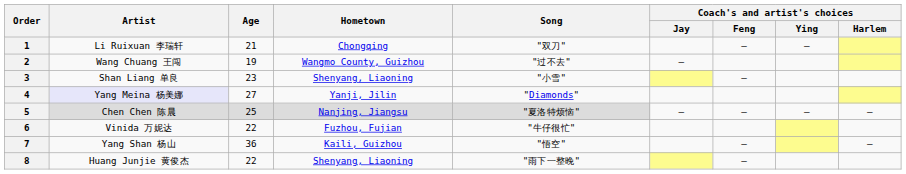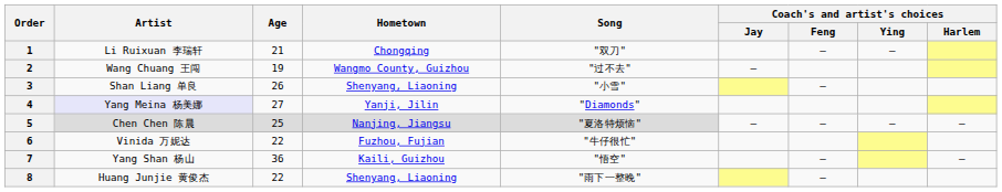 <table class="wikitable" style="text-align:center; line-height:17px; width:100%;">
 <tr>
 <th scope="col" rowspan="2" style="width:05%;">Order</th>
 <th scope="col" rowspan="2" style="width:20%;">Artist</th>
 <th scope="col" rowspan="2" style="width:05%;">Age</th>
 <th scope="col" rowspan="2" style="width:20%;">Hometown</th>
 <th scope="col" rowspan="2" style="width:22%;">Song</th>
 <th scope="col" colspan="4" style="width:28%;">Coach's and artist's choices</th>
 </tr>
 <tr>
 <th style="width:07%;">Jay</th>
 <th style="width:07%;">Feng</th>
 <th style="width:07%;">Ying</th>
 <th style="width:07%;">Harlem</th>
 </tr>
 <tr>
 <th>1</th>
 <td>Li Ruixuan 李瑞轩</td>
 <td>21</td>
 <td><a href='#'>Chongqing</a></td>
 <td>"双刀"</td>
 <td><strong></strong></td>
 <td>—</td>
 <td>—</td>
 <td style="background:#fdfc8f;"><strong></strong></td>
 </tr>
 <tr>
 <th>2</th>
 <td>Wang Chuang 王闯</td>
 <td>19</td>
 <td><a href='#'>Wangmo County, Guizhou</a></td>
 <td>"过不去"</td>
 <td>—</td>
 <td><strong></strong></td>
 <td><strong></strong></td>
 <td style="background:#fdfc8f;"><strong></strong></td>
 </tr>
 <tr>
 <th>3</th>
 <td>Shan Liang 单良</td>
-<td>23</td>
+<td>26</td>
 <td><a href='#'>Shenyang, Liaoning</a></td>
 <td>"小雪"</td>
 <td style="background:#fdfc8f;"><strong></strong></td>
 <td>—</td>
 <td><strong></strong></td>
 <td><strong></strong></td>
 </tr>
 <tr>
 <th>4</th>
 <td style="background: lavender;">Yang Meina 杨美娜</td>
 <td>27</td>
 <td><a href='#'>Yanji, Jilin</a></td>
 <td>"<a href='#'>Diamonds</a>"</td>
 <td><strong></strong></td>
 <td><strong></strong></td>
 <td><strong></strong></td>
 <td style="background:#fdfc8f;"><strong></strong></td>
 </tr>
 <tr>
 <th>5</th>
 <td style="background:#DCDCDC;">Chen Chen 陈晨</td>
 <td style="background:#DCDCDC;">25</td>
 <td style="background:#DCDCDC;"><a href='#'>Nanjing, Jiangsu</a></td>
 <td style="background:#DCDCDC;">"夏洛特烦恼"</td>
 <td>—</td>
 <td>—</td>
 <td>—</td>
 <td>—</td>
 </tr>
 <tr>
 <th>6</th>
 <td>Vinida 万妮达</td>
 <td>22</td>
 <td><a href='#'>Fuzhou, Fujian</a></td>
 <td>"牛仔很忙"</td>
 <td><strong></strong></td>
 <td><strong></strong></td>
 <td style="background:#fdfc8f;"><strong></strong></td>
 <td><strong></strong></td>
 </tr>
 <tr>
 <th>7</th>
 <td>Yang Shan 杨山</td>
 <td>36</td>
 <td><a href='#'>Kaili, Guizhou</a></td>
 <td>"悟空"</td>
 <td><strong></strong></td>
 <td>—</td>
 <td style="background:#fdfc8f;"><strong></strong></td>
 <td>—</td>
 </tr>
 <tr>
 <th>8</th>
 <td>Huang Junjie 黄俊杰</td>
 <td>22</td>
 <td><a href='#'>Shenyang, Liaoning</a></td>
 <td>"雨下一整晚"</td>
 <td style="background:#fdfc8f;"><strong></strong></td>
 <td>—</td>
 <td><strong></strong></td>
 <td><strong></strong></td>
 </tr>
 </table>
